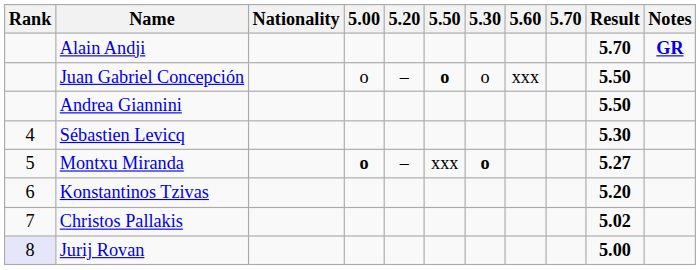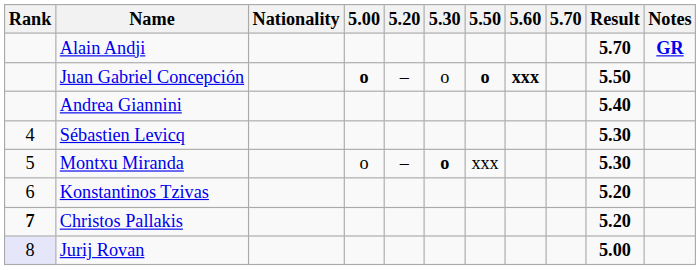 <table class="wikitable sortable" style="text-align:center">
 <tr>
 <th>Rank</th>
 <th>Name</th>
 <th>Nationality</th>
 <th>5.00</th>
 <th>5.20</th>
+<th>5.30</th>
 <th>5.50</th>
-<th>5.30</th>
 <th>5.60</th>
 <th>5.70</th>
 <th>Result</th>
 <th>Notes</th>
 </tr>
 <tr>
 <td></td>
 <td align=left><a href='#'>Alain Andji</a></td>
 <td align=left></td>
 <td></td>
 <td></td>
 <td></td>
 <td></td>
 <td></td>
 <td></td>
 <td><strong>5.70</strong></td>
 <td><strong><a href='#'>GR</a></strong></td>
 </tr>
 <tr>
 <td></td>
 <td align=left><a href='#'>Juan Gabriel Concepción</a></td>
 <td align=left></td>
+<td><strong>o</strong></td>
+<td>–</td>
 <td>o</td>
-<td>–</td>
 <td><strong>o</strong></td>
-<td>o</td>
-<td>xxx</td>
+<td><strong>xxx</strong></td>
 <td></td>
 <td><strong>5.50</strong></td>
 <td></td>
 </tr>
 <tr>
 <td></td>
 <td align=left><a href='#'>Andrea Giannini</a></td>
 <td align=left></td>
 <td></td>
 <td></td>
 <td></td>
 <td></td>
 <td></td>
 <td></td>
-<td><strong>5.50</strong></td>
+<td><strong>5.40</strong></td>
 <td></td>
 </tr>
 <tr>
 <td>4</td>
 <td align=left><a href='#'>Sébastien Levicq</a></td>
 <td align=left></td>
 <td></td>
 <td></td>
 <td></td>
 <td></td>
 <td></td>
 <td></td>
 <td><strong>5.30</strong></td>
 <td></td>
 </tr>
 <tr>
 <td>5</td>
 <td align=left><a href='#'>Montxu Miranda</a></td>
 <td align=left></td>
+<td>o</td>
+<td>–</td>
 <td><strong>o</strong></td>
-<td>–</td>
 <td>xxx</td>
-<td><strong>o</strong></td>
 <td></td>
 <td></td>
-<td><strong>5.27</strong></td>
+<td><strong>5.30</strong></td>
 <td></td>
 </tr>
 <tr>
 <td>6</td>
 <td align=left><a href='#'>Konstantinos Tzivas</a></td>
 <td align=left></td>
 <td></td>
 <td></td>
 <td></td>
 <td></td>
 <td></td>
 <td></td>
 <td><strong>5.20</strong></td>
 <td></td>
 </tr>
 <tr>
-<td>7</td>
+<td><strong>7</strong></td>
 <td align=left><a href='#'>Christos Pallakis</a></td>
 <td align=left></td>
 <td></td>
 <td></td>
 <td></td>
 <td></td>
 <td></td>
 <td></td>
-<td><strong>5.02</strong></td>
+<td><strong>5.20</strong></td>
 <td></td>
 </tr>
 <tr>
 <td style="background: lavender;">8</td>
 <td align=left><a href='#'>Jurij Rovan</a></td>
 <td align=left></td>
 <td></td>
 <td></td>
 <td></td>
 <td></td>
 <td></td>
 <td></td>
 <td><strong>5.00</strong></td>
 <td></td>
 </tr>
 </table>
